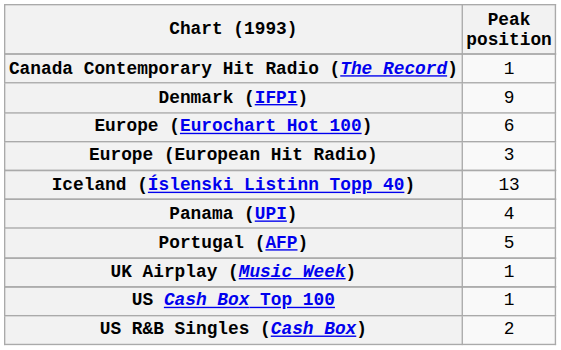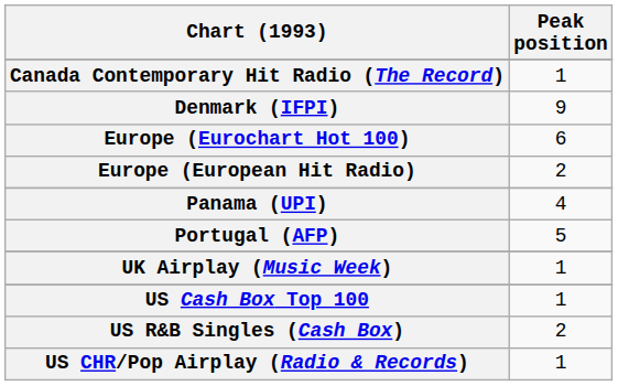 <table class="wikitable sortable plainrowheaders" style="text-align:center">
 <tr>
 <th scope="col">Chart (1993)</th>
 <th scope="col">Peak<br>position</th>
 </tr>
 <tr>
 </tr>
 <tr>
 </tr>
 <tr>
 </tr>
 <tr>
 </tr>
 <tr>
 <th scope="row">Canada Contemporary Hit Radio (<a href='#'><em>The Record</em></a>)</th>
 <td>1</td>
 </tr>
 <tr>
 <th scope="row">Denmark (<a href='#'>IFPI</a>)</th>
 <td>9</td>
 </tr>
 <tr>
 <th scope="row">Europe (<a href='#'>Eurochart Hot 100</a>)</th>
 <td>6</td>
 </tr>
 <tr>
 <th scope="row">Europe (European Hit Radio)</th>
-<td>3</td>
+<td>2</td>
 </tr>
 <tr>
 </tr>
 <tr>
-</tr>
-<tr>
-<th scope="row">Iceland (<a href='#'>Íslenski Listinn Topp 40</a>)</th>
-<td>13</td>
 </tr>
 <tr>
 </tr>
 <tr>
 </tr>
 <tr>
 </tr>
 <tr>
 </tr>
 <tr>
 <th scope="row">Panama (<a href='#'>UPI</a>)</th>
 <td>4</td>
 </tr>
 <tr>
 <th scope="row">Portugal (<a href='#'>AFP</a>)</th>
 <td>5</td>
 </tr>
 <tr>
 </tr>
 <tr>
 </tr>
 <tr>
 <th scope="row">UK Airplay (<em><a href='#'>Music Week</a></em>)</th>
 <td>1</td>
 </tr>
 <tr>
 </tr>
 <tr>
 </tr>
 <tr>
 </tr>
 <tr>
 </tr>
 <tr>
 </tr>
 <tr>
 </tr>
 <tr>
 <th scope="row">US <a href='#'><em>Cash Box</em> Top 100</a></th>
 <td>1</td>
 </tr>
 <tr>
 <th scope="row">US R&B Singles (<em><a href='#'>Cash Box</a></em>)</th>
 <td>2</td>
 </tr>
+<tr>
+<th scope="row">US <a href='#'>CHR</a>/Pop Airplay (<em><a href='#'>Radio & Records</a></em>)</th>
+<td>1</td>
+</tr>
 </table>
